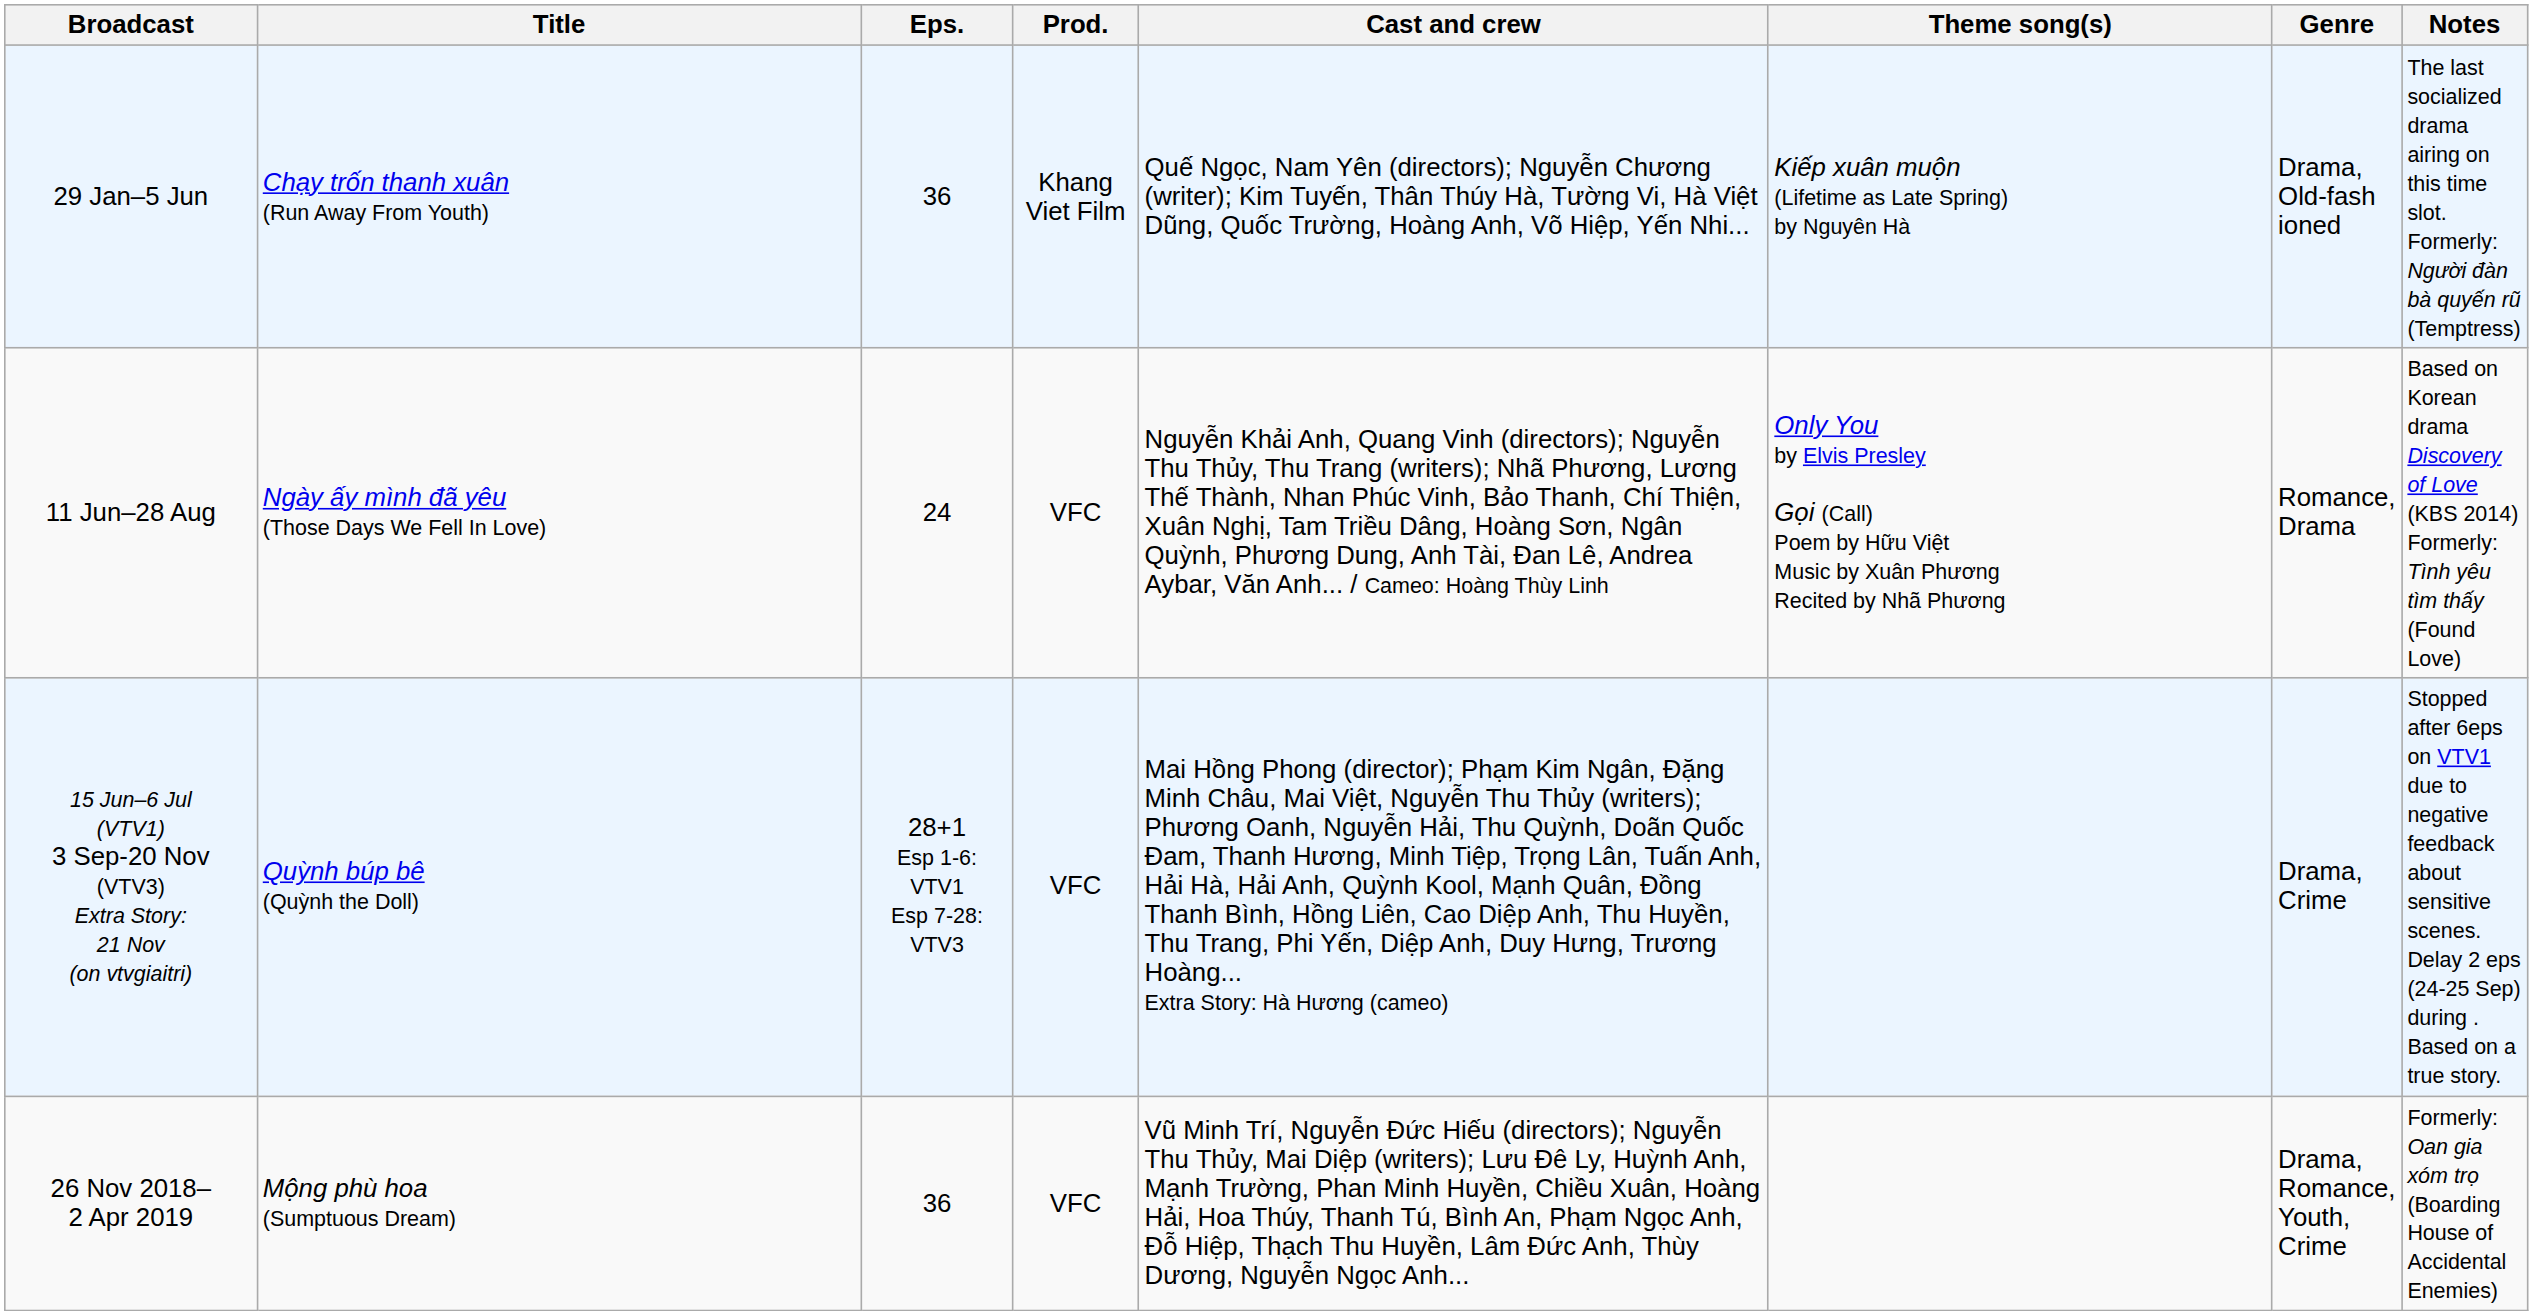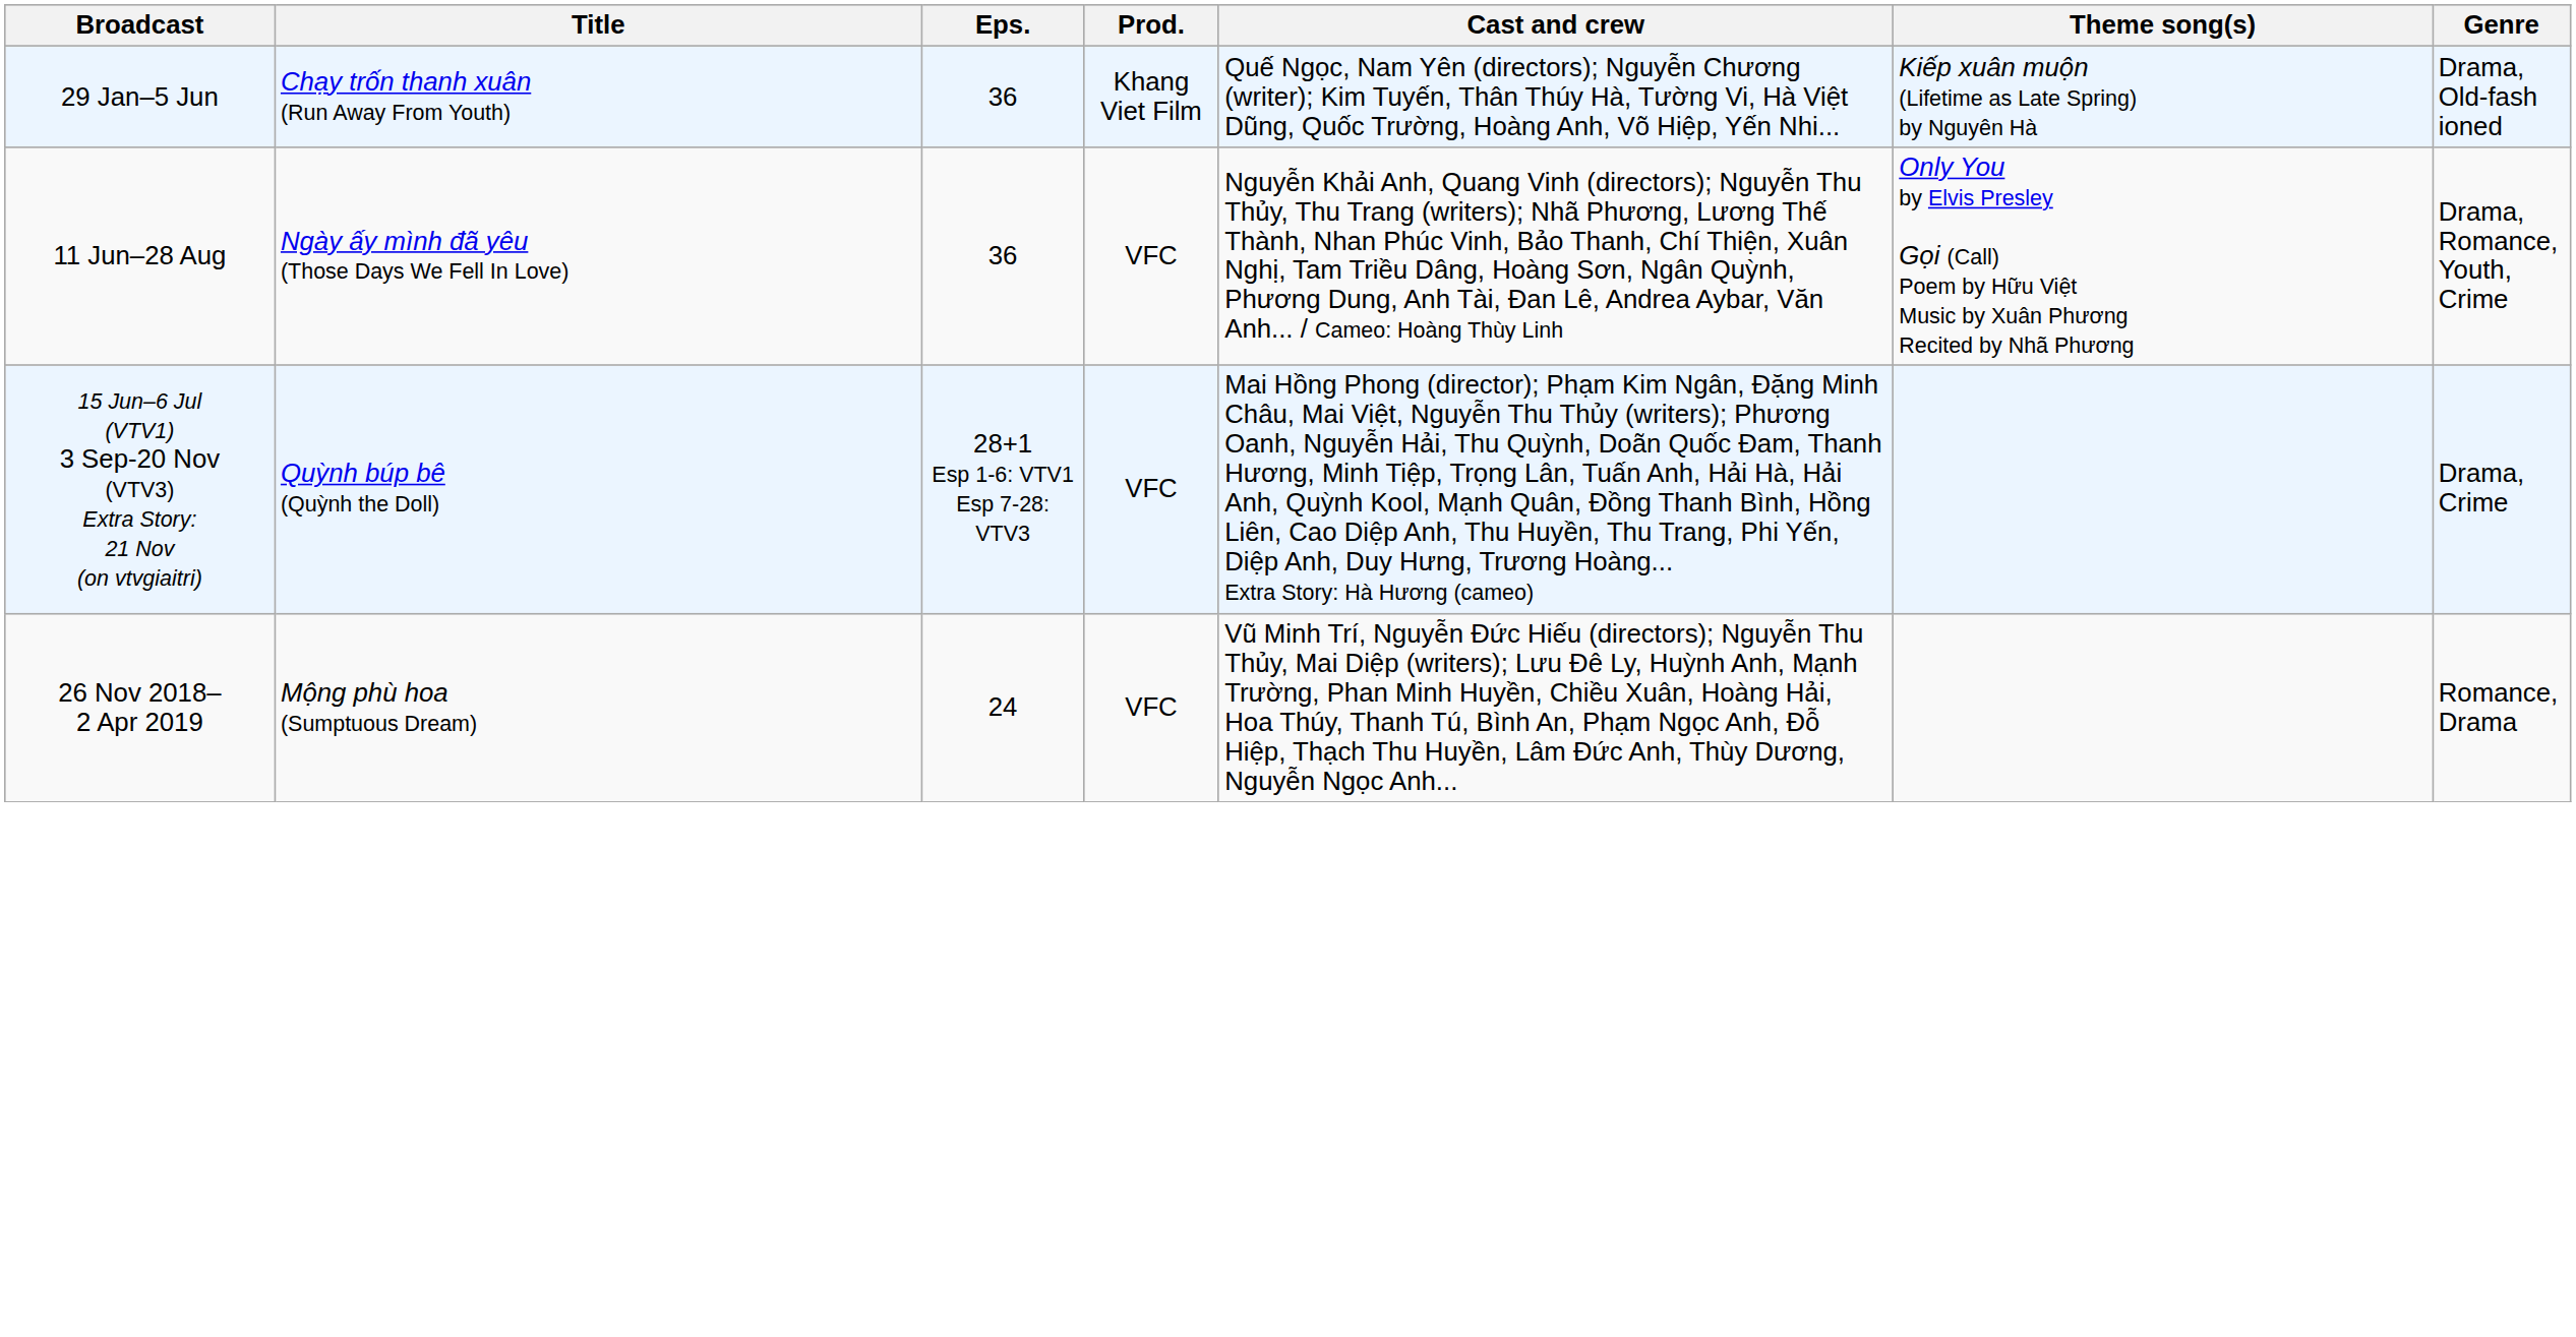 <table class="wikitable sortable">
 <tr>
 <th style="width:10%;">Broadcast</th>
 <th style="width:24%;">Title</th>
 <th style="width:6%;">Eps.</th>
 <th style="width:5%;">Prod.</th>
 <th style="width:25%;">Cast and crew</th>
 <th style="width:20%;">Theme song(s)</th>
 <th style="width:5%;">Genre</th>
-<th style="width:5%;">Notes</th>
 </tr>
 <tr ---- bgcolor="#ebf5ff">
 <td style="text-align:center;">29 Jan–5 Jun <br></td>
 <td><em><a href='#'>Chạy trốn thanh xuân</a></em> <br><small>(Run Away From Youth)</small></td>
 <td style="text-align:center;">36</td>
 <td style="text-align:center;">Khang Viet Film</td>
 <td>Quế Ngọc, Nam Yên (directors); Nguyễn Chương (writer); Kim Tuyến, Thân Thúy Hà, Tường Vi, Hà Việt Dũng, Quốc Trường, Hoàng Anh, Võ Hiệp, Yến Nhi...</td>
 <td><em>Kiếp xuân muộn</em> <br><small>(Lifetime as Late Spring)</small><br><small>by Nguyên Hà</small><br></td>
 <td>Drama, Old-fash ioned</td>
-<td><small>The last socialized drama airing on this time slot.</small><br><small>Formerly: <em>Người đàn bà quyến rũ</em><br>(Temptress)</small></td>
 </tr>
 <tr>
 <td style="text-align:center;">11 Jun–28 Aug <br></td>
 <td><em><a href='#'>Ngày ấy mình đã yêu</a></em> <br><small>(Those Days We Fell In Love)</small></td>
-<td style="text-align:center;">24</td>
+<td style="text-align:center;">36</td>
 <td style="text-align:center;">VFC</td>
 <td>Nguyễn Khải Anh, Quang Vinh (directors); Nguyễn Thu Thủy, Thu Trang (writers); Nhã Phương, Lương Thế Thành, Nhan Phúc Vinh, Bảo Thanh, Chí Thiện, Xuân Nghị, Tam Triều Dâng,  Hoàng Sơn, Ngân Quỳnh, Phương Dung, Anh Tài, Đan Lê, Andrea Aybar, Văn Anh... / <small>Cameo: Hoàng Thùy Linh</small></td>
 <td><em><a href='#'>Only You</a></em> <br><small>by <a href='#'>Elvis Presley</a></small><br><br><em>Gọi</em> <small>(Call)</small><br><small>Poem by Hữu Việt</small><br><small>Music by Xuân Phương</small><br><small>Recited by Nhã Phương</small></td>
-<td>Romance, Drama</td>
-<td><small>Based on Korean drama <em><a href='#'>Discovery of Love</a></em> (KBS 2014)</small><br><small>Formerly: <em>Tình yêu tìm thấy</em><br>(Found Love)</small></td>
+<td>Drama, Romance, Youth, Crime</td>
 </tr>
 <tr ---- bgcolor="#ebf5ff">
 <td style="text-align:center;"><small><em>15 Jun–6 Jul</em><br><em>(VTV1)</em></small><br>3 Sep-20 Nov<br><small>(VTV3)</small><br><small><em>Extra Story:</em><br><em>21 Nov</em><br><em>(on vtvgiaitri)</em></small> <br></td>
 <td><em><a href='#'>Quỳnh búp bê</a></em> <br><small>(Quỳnh the Doll)</small></td>
 <td style="text-align:center;">28+1<br><small>Esp 1-6: VTV1<br>Esp 7-28: VTV3</small></td>
 <td style="text-align:center;">VFC</td>
 <td>Mai Hồng Phong (director); Phạm Kim Ngân, Đặng Minh Châu, Mai Việt, Nguyễn Thu Thủy (writers); Phương Oanh, Nguyễn Hải, Thu Quỳnh, Doãn Quốc Đam, Thanh Hương, Minh Tiệp, Trọng Lân, Tuấn Anh, Hải Hà, Hải Anh, Quỳnh Kool, Mạnh Quân, Đồng Thanh Bình, Hồng Liên, Cao Diệp Anh, Thu Huyền, Thu Trang, Phi Yến, Diệp Anh, Duy Hưng, Trương Hoàng... <br><small>Extra Story: Hà Hương (cameo)</small></td>
 <td></td>
 <td>Drama, Crime</td>
-<td><small>Stopped after 6eps on <a href='#'>VTV1</a> due to negative feedback about sensitive scenes.<br>Delay 2 eps (24-25 Sep) during .<br>Based on a true story.</small></td>
 </tr>
 <tr>
 <td style="text-align:center;">26 Nov 2018–<br>2 Apr 2019 <br></td>
 <td><em>Mộng phù hoa</em> <br><small>(Sumptuous Dream)</small></td>
-<td style="text-align:center;">36</td>
+<td style="text-align:center;">24</td>
 <td style="text-align:center;">VFC</td>
 <td>Vũ Minh Trí, Nguyễn Đức Hiếu (directors); Nguyễn Thu Thủy, Mai Diệp (writers); Lưu Đê Ly, Huỳnh Anh, Mạnh Trường, Phan Minh Huyền, Chiều Xuân, Hoàng Hải, Hoa Thúy, Thanh Tú, Bình An, Phạm Ngọc Anh, Đỗ Hiệp, Thạch Thu Huyền, Lâm Đức Anh, Thùy Dương, Nguyễn Ngọc Anh...</td>
 <td></td>
-<td>Drama, Romance, Youth, Crime</td>
-<td><small>Formerly: <em>Oan gia xóm trọ</em> (Boarding House of Accidental Enemies)</small></td>
+<td>Romance, Drama</td>
 </tr>
 </table>
